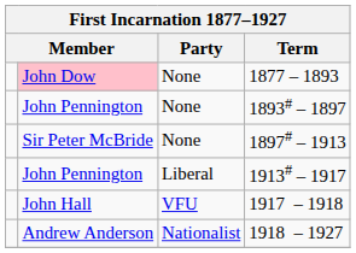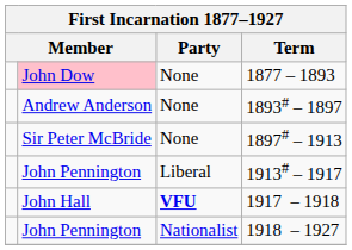 <table class="wikitable">
 <tr>
 <th colspan=4>First Incarnation 1877–1927</th>
 </tr>
 <tr>
 <th colspan="2">Member</th>
 <th>Party</th>
 <th>Term</th>
 </tr>
 <tr>
 <td> </td>
 <td style="background: pink;"><a href='#'>John Dow</a></td>
 <td>None</td>
 <td>1877 – 1893</td>
 </tr>
 <tr>
 <td> </td>
-<td><a href='#'>John Pennington</a></td>
+<td><a href='#'>Andrew Anderson</a></td>
 <td>None</td>
 <td>1893<sup>#</sup> – 1897</td>
 </tr>
 <tr>
 <td> </td>
 <td><a href='#'>Sir Peter McBride</a></td>
 <td>None</td>
 <td>1897<sup>#</sup> – 1913</td>
 </tr>
 <tr>
 <td> </td>
 <td><a href='#'>John Pennington</a></td>
 <td>Liberal</td>
 <td>1913<sup>#</sup> – 1917</td>
 </tr>
 <tr>
 <td> </td>
 <td><a href='#'>John Hall</a></td>
-<td><a href='#'>VFU</a></td>
+<td><strong><a href='#'>VFU</a></strong></td>
 <td>1917  – 1918</td>
 </tr>
 <tr>
 <td> </td>
-<td><a href='#'>Andrew Anderson</a></td>
+<td><a href='#'>John Pennington</a></td>
 <td><a href='#'>Nationalist</a></td>
 <td>1918  – 1927</td>
 </tr>
 <tr>
 </tr>
 </table>
